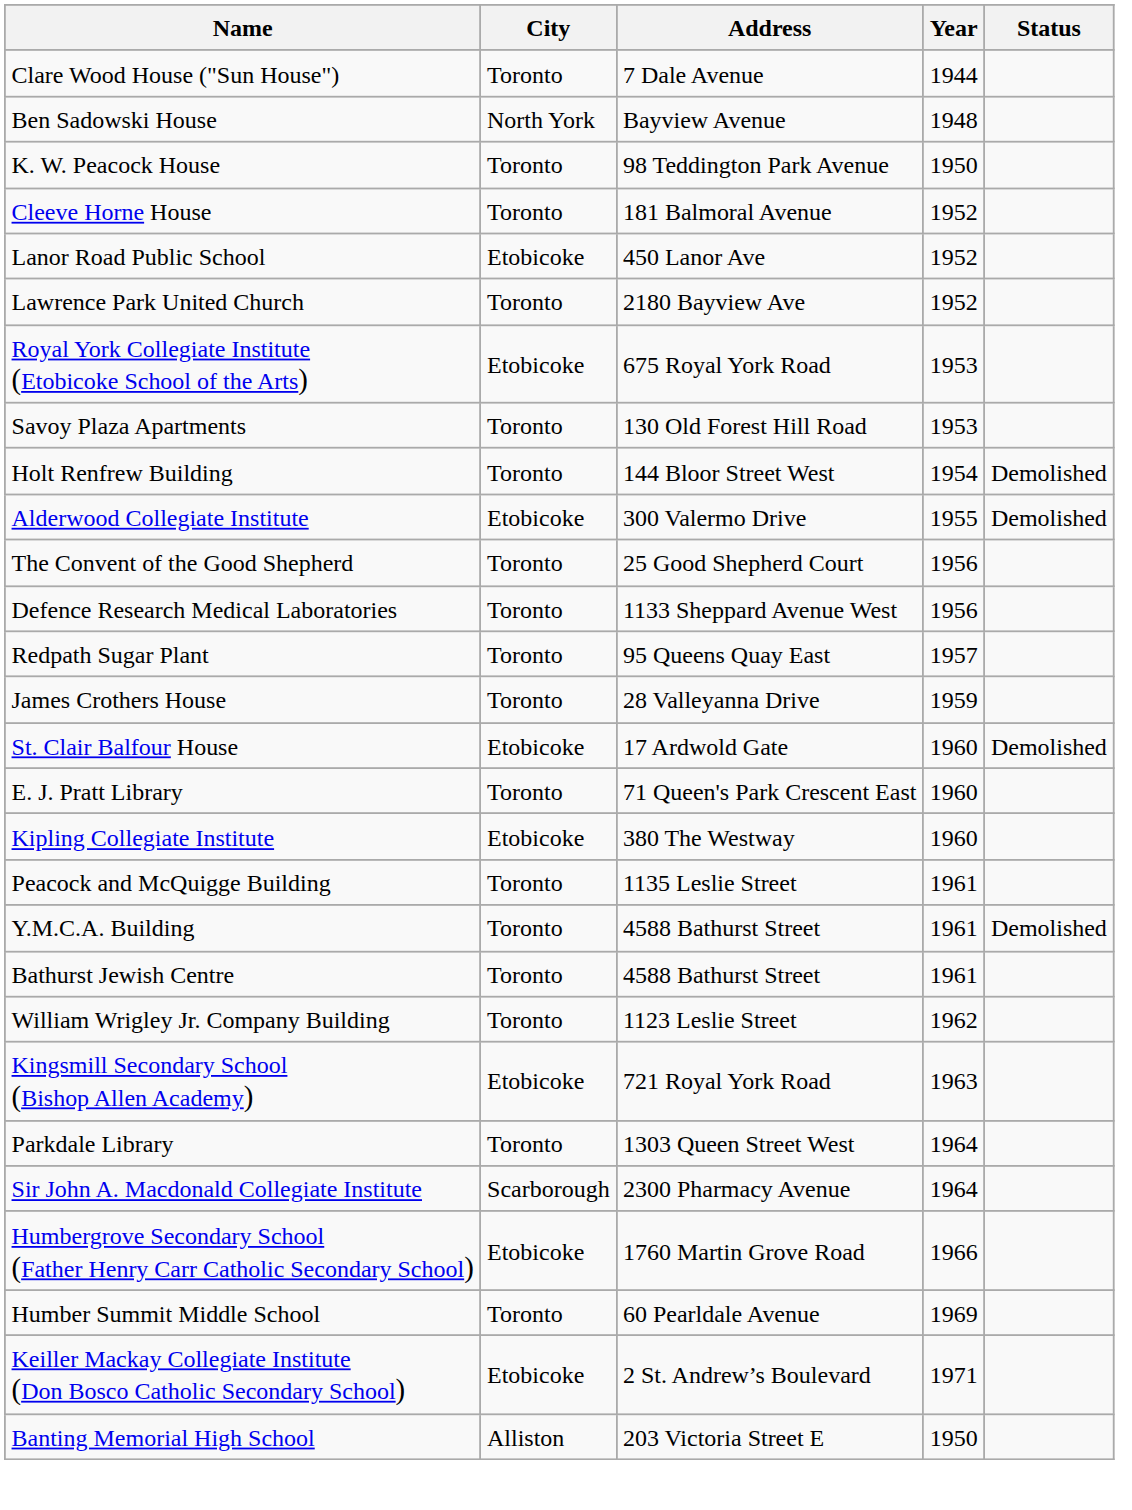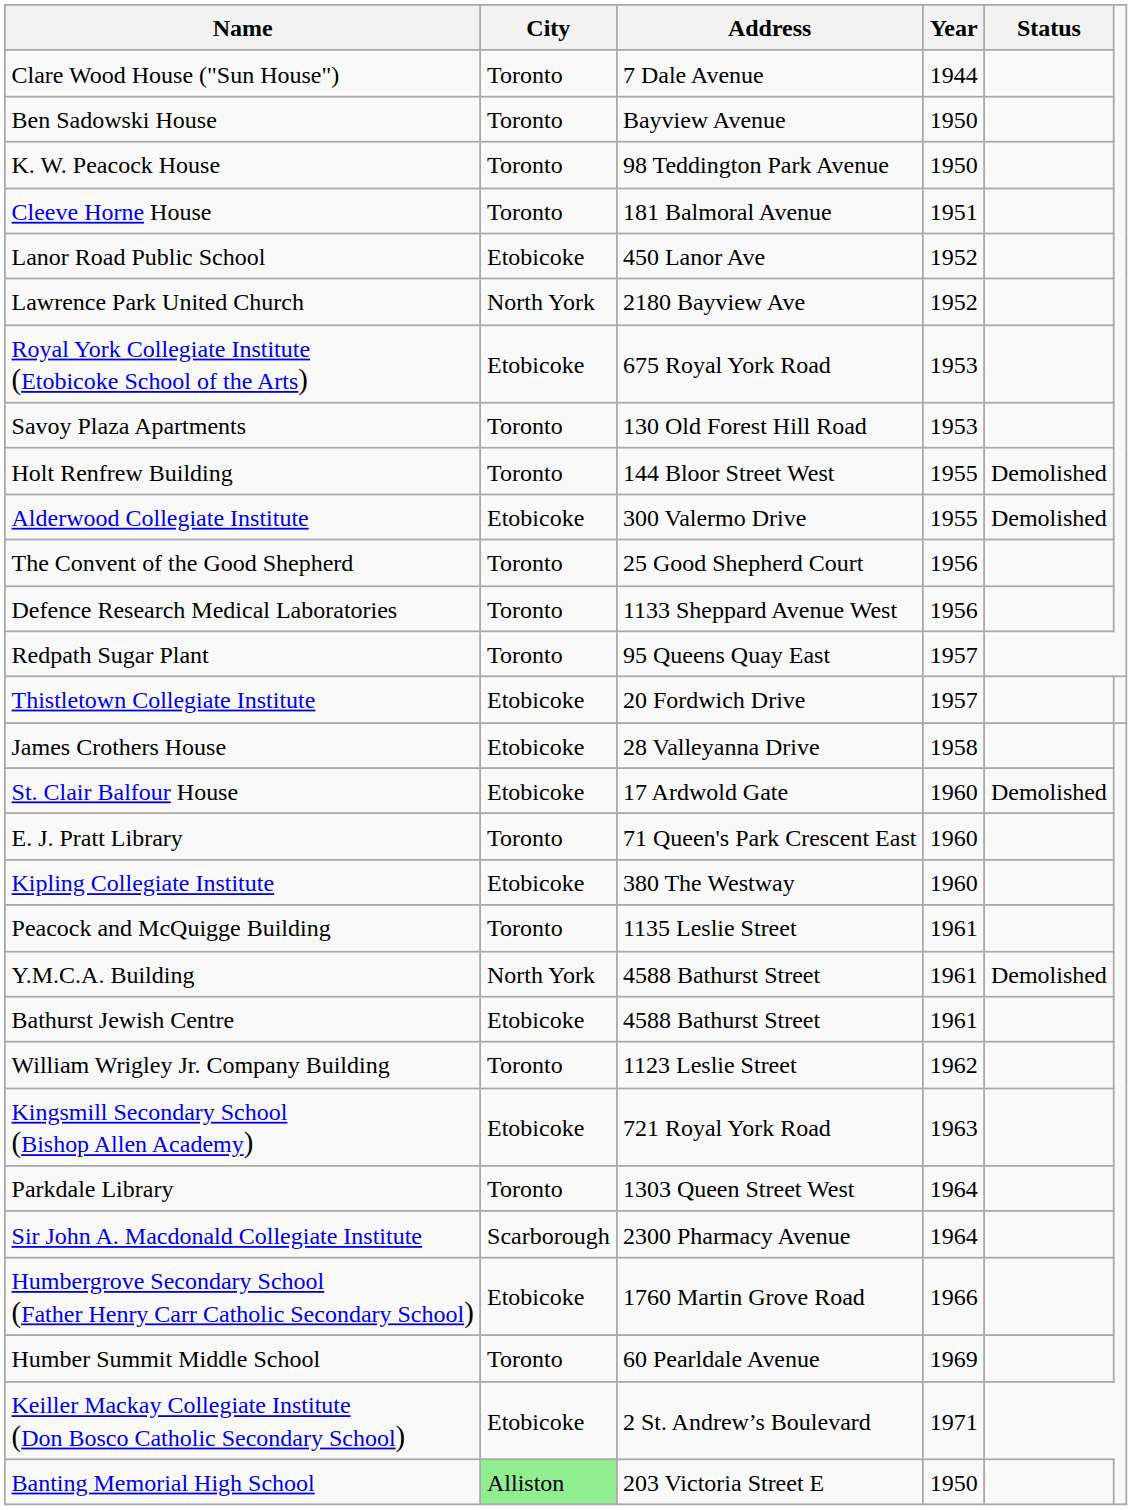 <table class="wikitable">
 <tr>
 <th><small>Name</small></th>
 <th><small>City</small></th>
 <th><small>Address</small></th>
 <th><small>Year</small></th>
 <th><small>Status</small></th>
 </tr>
 <tr>
 <td><small>Clare Wood House ("Sun House")</small></td>
 <td><small>Toronto</small></td>
 <td><small>7 Dale Avenue</small></td>
 <td><small>1944</small></td>
 <td></td>
 </tr>
 <tr>
 <td><small>Ben Sadowski House</small></td>
-<td><small>North York</small></td>
+<td><small>Toronto</small></td>
 <td><small>Bayview Avenue</small></td>
-<td><small>1948</small></td>
+<td><small>1950</small></td>
 <td></td>
 </tr>
 <tr>
 <td><small>K. W. Peacock House</small></td>
 <td><small>Toronto</small></td>
 <td><small>98 Teddington Park Avenue</small></td>
 <td><small>1950</small></td>
 <td></td>
 </tr>
 <tr>
 <td><small><a href='#'>Cleeve Horne</a> House</small></td>
 <td><small>Toronto</small></td>
 <td><small>181 Balmoral Avenue</small></td>
-<td><small>1952</small></td>
+<td><small>1951</small></td>
 <td></td>
 </tr>
 <tr>
 <td><small>Lanor Road Public School</small></td>
 <td><small>Etobicoke</small></td>
 <td><small>450 Lanor Ave</small></td>
 <td><small>1952</small></td>
 <td></td>
 </tr>
 <tr>
 <td><small>Lawrence Park United Church</small></td>
-<td><small>Toronto</small></td>
+<td><small>North York</small></td>
 <td><small>2180 Bayview Ave</small></td>
 <td><small>1952</small></td>
 <td></td>
 </tr>
 <tr>
 <td><a href='#'><small>Royal York Collegiate Institute</small></a><br>(<a href='#'><small>Etobicoke School of the Arts</small></a>)</td>
 <td><small>Etobicoke</small></td>
 <td><small>675 Royal York Road</small></td>
 <td><small>1953</small></td>
 <td></td>
 </tr>
 <tr>
 <td><small>Savoy Plaza Apartments</small></td>
 <td><small>Toronto</small></td>
 <td><small>130 Old Forest Hill Road</small></td>
 <td><small>1953</small></td>
 <td></td>
 </tr>
 <tr>
 <td><small>Holt Renfrew Building</small></td>
 <td><small>Toronto</small></td>
 <td><small>144 Bloor Street West</small></td>
-<td><small>1954</small></td>
+<td><small>1955</small></td>
 <td><small>Demolished</small></td>
 </tr>
 <tr>
 <td><a href='#'><small>Alderwood Collegiate Institute</small></a></td>
 <td><small>Etobicoke</small></td>
 <td><small>300 Valermo Drive</small></td>
 <td><small>1955</small></td>
 <td><small>Demolished</small></td>
 </tr>
 <tr>
 <td><small>The Convent of the Good Shepherd</small></td>
 <td><small>Toronto</small></td>
 <td><small>25 Good Shepherd Court</small></td>
 <td><small>1956</small></td>
 <td></td>
 </tr>
 <tr>
 <td><small>Defence Research Medical Laboratories</small></td>
 <td><small>Toronto</small></td>
 <td><small>1133 Sheppard Avenue West</small></td>
 <td><small>1956</small></td>
 <td></td>
 </tr>
 <tr>
 <td><small>Redpath Sugar Plant</small></td>
 <td><small>Toronto</small></td>
 <td><small>95 Queens Quay East</small></td>
 <td><small>1957</small></td>
 </tr>
 <tr>
+<td><a href='#'><small>Thistletown Collegiate Institute</small></a></td>
+<td><small>Etobicoke</small></td>
+<td><small>20 Fordwich Drive</small></td>
+<td><small>1957</small></td>
+<td></td>
+<td></td>
+</tr>
+<tr>
 <td><small>James Crothers House</small></td>
-<td><small>Toronto</small></td>
+<td><small>Etobicoke</small></td>
 <td><small>28 Valleyanna Drive</small></td>
-<td><small>1959</small></td>
+<td><small>1958</small></td>
 <td></td>
 </tr>
 <tr>
 <td><small><a href='#'>St. Clair Balfour</a> House</small></td>
 <td><small>Etobicoke</small></td>
 <td><small>17 Ardwold Gate</small></td>
 <td><small>1960</small></td>
 <td><small>Demolished</small></td>
 </tr>
 <tr>
 <td><small>E. J. Pratt Library</small></td>
 <td><small>Toronto</small></td>
 <td><small>71 Queen's Park Crescent East</small></td>
 <td><small>1960</small></td>
 <td></td>
 </tr>
 <tr>
 <td><a href='#'><small>Kipling Collegiate Institute</small></a></td>
 <td><small>Etobicoke</small></td>
 <td><small>380 The Westway</small></td>
 <td><small>1960</small></td>
 <td></td>
 </tr>
 <tr>
 <td><small>Peacock and McQuigge Building</small></td>
 <td><small>Toronto</small></td>
 <td><small>1135 Leslie Street</small></td>
 <td><small>1961</small></td>
 <td></td>
 </tr>
 <tr>
 <td><small>Y.M.C.A. Building</small></td>
-<td><small>Toronto</small></td>
+<td><small>North York</small></td>
 <td><small>4588 Bathurst Street</small></td>
 <td><small>1961</small></td>
 <td><small>Demolished</small></td>
 </tr>
 <tr>
 <td><small>Bathurst Jewish Centre</small></td>
-<td><small>Toronto</small></td>
+<td><small>Etobicoke</small></td>
 <td><small>4588 Bathurst Street</small></td>
 <td><small>1961</small></td>
 <td></td>
 </tr>
 <tr>
 <td><small>William Wrigley Jr. Company Building</small></td>
 <td><small>Toronto</small></td>
 <td><small>1123 Leslie Street</small></td>
 <td><small>1962</small></td>
 <td></td>
 </tr>
 <tr>
 <td><a href='#'><small>Kingsmill Secondary School</small></a><br>(<a href='#'><small>Bishop Allen Academy</small></a>)</td>
 <td><small>Etobicoke</small></td>
 <td><small>721 Royal York Road</small></td>
 <td><small>1963</small></td>
 <td></td>
 </tr>
 <tr>
 <td><small>Parkdale Library</small></td>
 <td><small>Toronto</small></td>
 <td><small>1303 Queen Street West</small></td>
 <td><small>1964</small></td>
 <td></td>
 </tr>
 <tr>
 <td><a href='#'><small>Sir John A. Macdonald Collegiate Institute</small></a></td>
 <td><small>Scarborough</small></td>
 <td><small>2300 Pharmacy Avenue</small></td>
 <td><small>1964</small></td>
 <td></td>
 </tr>
 <tr>
 <td><a href='#'><small>Humbergrove Secondary School</small></a><br>(<a href='#'><small>Father Henry Carr Catholic Secondary School</small></a>)</td>
 <td><small>Etobicoke</small></td>
 <td><small>1760 Martin Grove Road</small></td>
 <td><small>1966</small></td>
 <td></td>
 </tr>
 <tr>
 <td><small>Humber Summit Middle School</small></td>
 <td><small>Toronto</small></td>
 <td><small>60 Pearldale Avenue</small></td>
 <td><small>1969</small></td>
 <td></td>
 </tr>
 <tr>
 <td><a href='#'><small>Keiller Mackay Collegiate Institute</small></a><br>(<a href='#'><small>Don Bosco Catholic Secondary School</small></a>)</td>
 <td><small>Etobicoke</small></td>
 <td><small>2 St. Andrew’s Boulevard</small></td>
 <td><small>1971</small></td>
 </tr>
 <tr>
 <td><small><a href='#'>Banting Memorial High School</a></small></td>
-<td><small>Alliston</small></td>
+<td style="background: lightgreen;"><small>Alliston</small></td>
 <td><small>203 Victoria Street E</small></td>
 <td><small>1950</small></td>
 <td></td>
 </tr>
 </table>
